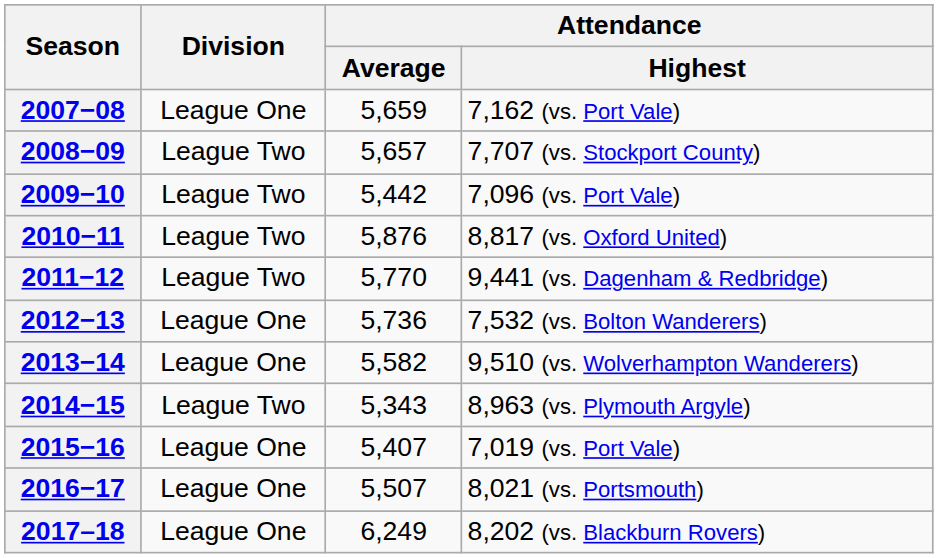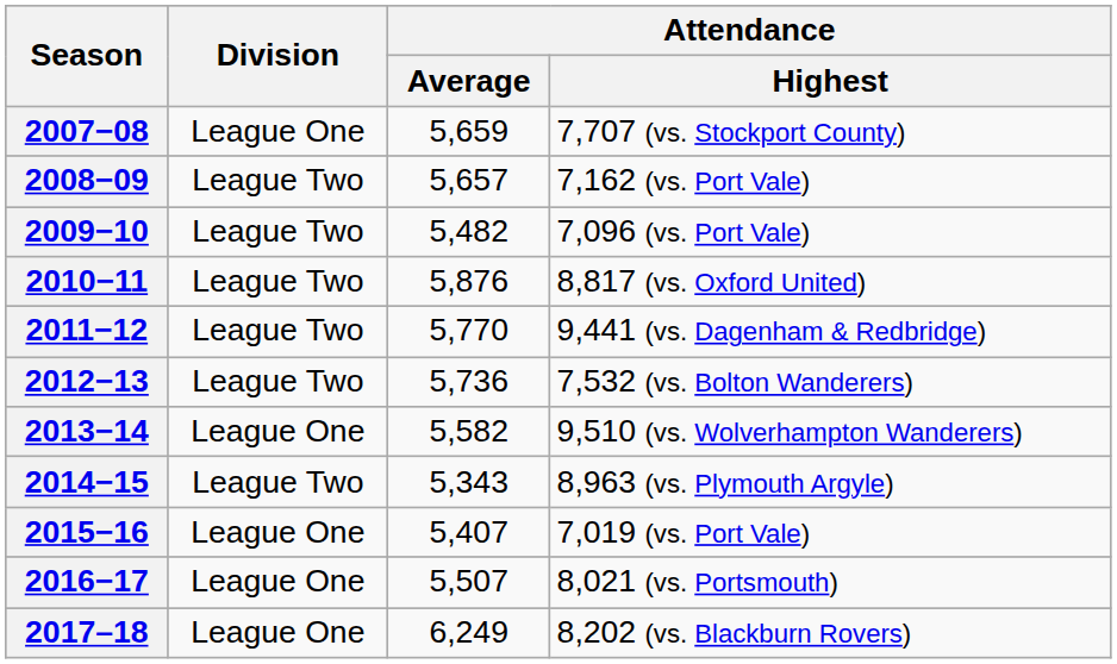 <table class="wikitable plainrowheaders sortable" style="text-align:center; width:560px;">
 <tr>
 <th scope=col rowspan=2>Season</th>
 <th scope=col rowspan=2>Division</th>
 <th scope=col colspan=2>Attendance</th>
 </tr>
 <tr>
 <th scope=col>Average</th>
 <th scope=col>Highest</th>
 </tr>
 <tr>
 <th scope=row><a href='#'>2007−08</a></th>
 <td>League One</td>
 <td>5,659</td>
-<td align=left>7,162 <small>(vs. <a href='#'>Port Vale</a>)</small></td>
+<td align=left>7,707 <small>(vs. <a href='#'>Stockport County</a>)</small></td>
 </tr>
 <tr>
 <th scope=row><a href='#'>2008−09</a></th>
 <td>League Two</td>
 <td>5,657</td>
-<td align=left>7,707 <small>(vs. <a href='#'>Stockport County</a>)</small></td>
+<td align=left>7,162 <small>(vs. <a href='#'>Port Vale</a>)</small></td>
 </tr>
 <tr>
 <th scope=row><a href='#'>2009−10</a></th>
 <td>League Two</td>
-<td>5,442</td>
+<td>5,482</td>
 <td align=left>7,096 <small>(vs. <a href='#'>Port Vale</a>)</small></td>
 </tr>
 <tr>
 <th scope=row><a href='#'>2010−11</a></th>
 <td>League Two</td>
 <td>5,876</td>
 <td align=left>8,817 <small>(vs. <a href='#'>Oxford United</a>)</small></td>
 </tr>
 <tr>
 <th scope=row><a href='#'>2011−12</a></th>
 <td>League Two</td>
 <td>5,770</td>
 <td align=left>9,441 <small>(vs. <a href='#'>Dagenham & Redbridge</a>)</small></td>
 </tr>
 <tr>
 <th scope=row><a href='#'>2012−13</a></th>
-<td>League One</td>
+<td>League Two</td>
 <td>5,736</td>
 <td align=left>7,532 <small>(vs. <a href='#'>Bolton Wanderers</a>)</small></td>
 </tr>
 <tr>
 <th scope=row><a href='#'>2013−14</a></th>
 <td>League One</td>
 <td>5,582</td>
 <td align=left>9,510 <small>(vs. <a href='#'>Wolverhampton Wanderers</a>)</small></td>
 </tr>
 <tr>
 <th scope=row><a href='#'>2014−15</a></th>
 <td>League Two</td>
 <td>5,343</td>
 <td align=left>8,963 <small>(vs. <a href='#'>Plymouth Argyle</a>)</small></td>
 </tr>
 <tr>
 <th scope=row><a href='#'>2015−16</a></th>
 <td>League One</td>
 <td>5,407</td>
 <td align=left>7,019 <small>(vs. <a href='#'>Port Vale</a>)</small></td>
 </tr>
 <tr>
 <th scope=row><a href='#'>2016−17</a></th>
 <td>League One</td>
 <td>5,507</td>
 <td align=left>8,021 <small>(vs. <a href='#'>Portsmouth</a>)</small></td>
 </tr>
 <tr>
 <th scope=row><a href='#'>2017–18</a></th>
 <td>League One</td>
 <td>6,249</td>
 <td align=left>8,202 <small>(vs. <a href='#'>Blackburn Rovers</a>)</small></td>
 </tr>
 </table>
